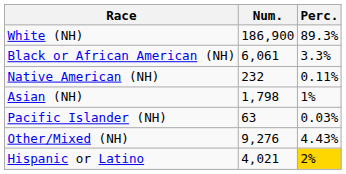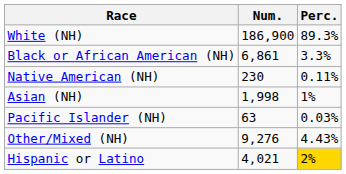 <table class="wikitable">
 <tr>
 <th>Race</th>
 <th>Num.</th>
 <th>Perc.</th>
 </tr>
 <tr>
 <td><a href='#'>White</a> (NH)</td>
 <td>186,900</td>
 <td>89.3%</td>
 </tr>
 <tr>
 <td><a href='#'>Black or African American</a> (NH)</td>
-<td>6,061</td>
+<td>6,861</td>
 <td>3.3%</td>
 </tr>
 <tr>
 <td><a href='#'>Native American</a> (NH)</td>
-<td>232</td>
+<td>230</td>
 <td>0.11%</td>
 </tr>
 <tr>
 <td><a href='#'>Asian</a> (NH)</td>
-<td>1,798</td>
+<td>1,998</td>
 <td>1%</td>
 </tr>
 <tr>
 <td><a href='#'>Pacific Islander</a> (NH)</td>
 <td>63</td>
 <td>0.03%</td>
 </tr>
 <tr>
 <td><a href='#'>Other/Mixed</a> (NH)</td>
 <td>9,276</td>
 <td>4.43%</td>
 </tr>
 <tr>
 <td><a href='#'>Hispanic</a> or <a href='#'>Latino</a></td>
 <td>4,021</td>
 <td style="background: gold;">2%</td>
 </tr>
 </table>
